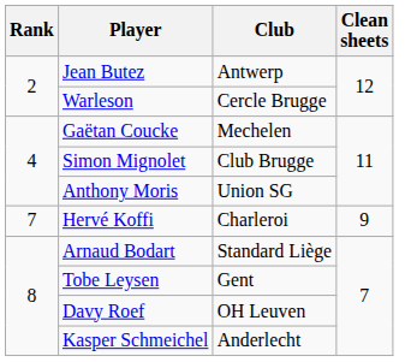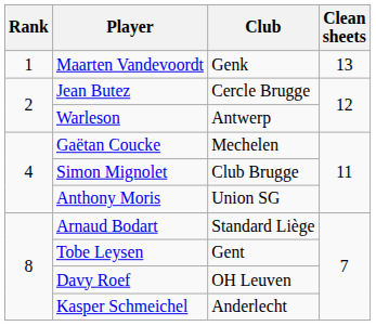 <table class="wikitable" style="text-align:center">
 <tr>
 <th>Rank</th>
 <th>Player</th>
 <th>Club</th>
 <th>Clean<br>sheets</th>
 </tr>
 <tr>
+<td>1</td>
+<td align="left"> <a href='#'>Maarten Vandevoordt</a></td>
+<td align="left">Genk</td>
+<td>13</td>
+</tr>
+<tr>
 <td rowspan="2">2</td>
 <td align="left"> <a href='#'>Jean Butez</a></td>
-<td align="left">Antwerp</td>
+<td align="left">Cercle Brugge</td>
 <td rowspan="2">12</td>
 </tr>
 <tr>
 <td align="left"> <a href='#'>Warleson</a></td>
-<td align="left">Cercle Brugge</td>
+<td align="left">Antwerp</td>
 </tr>
 <tr>
 <td rowspan="3">4</td>
 <td align="left"> <a href='#'>Gaëtan Coucke</a></td>
 <td align="left">Mechelen</td>
 <td rowspan="3">11</td>
 </tr>
 <tr>
 <td align="left"> <a href='#'>Simon Mignolet</a></td>
 <td align="left">Club Brugge</td>
 </tr>
 <tr>
 <td align="left"> <a href='#'>Anthony Moris</a></td>
 <td align="left">Union SG</td>
-</tr>
-<tr>
-<td>7</td>
-<td align="left"> <a href='#'>Hervé Koffi</a></td>
-<td align="left">Charleroi</td>
-<td>9</td>
 </tr>
 <tr>
 <td rowspan="4">8</td>
 <td align="left"> <a href='#'>Arnaud Bodart</a></td>
 <td align="left">Standard Liège</td>
 <td rowspan="4">7</td>
 </tr>
 <tr>
 <td align="left"> <a href='#'>Tobe Leysen</a></td>
 <td align="left">Gent</td>
 </tr>
 <tr>
 <td align="left"> <a href='#'>Davy Roef</a></td>
 <td align="left">OH Leuven</td>
 </tr>
 <tr>
 <td align="left"> <a href='#'>Kasper Schmeichel</a></td>
 <td align="left">Anderlecht</td>
 </tr>
 </table>
